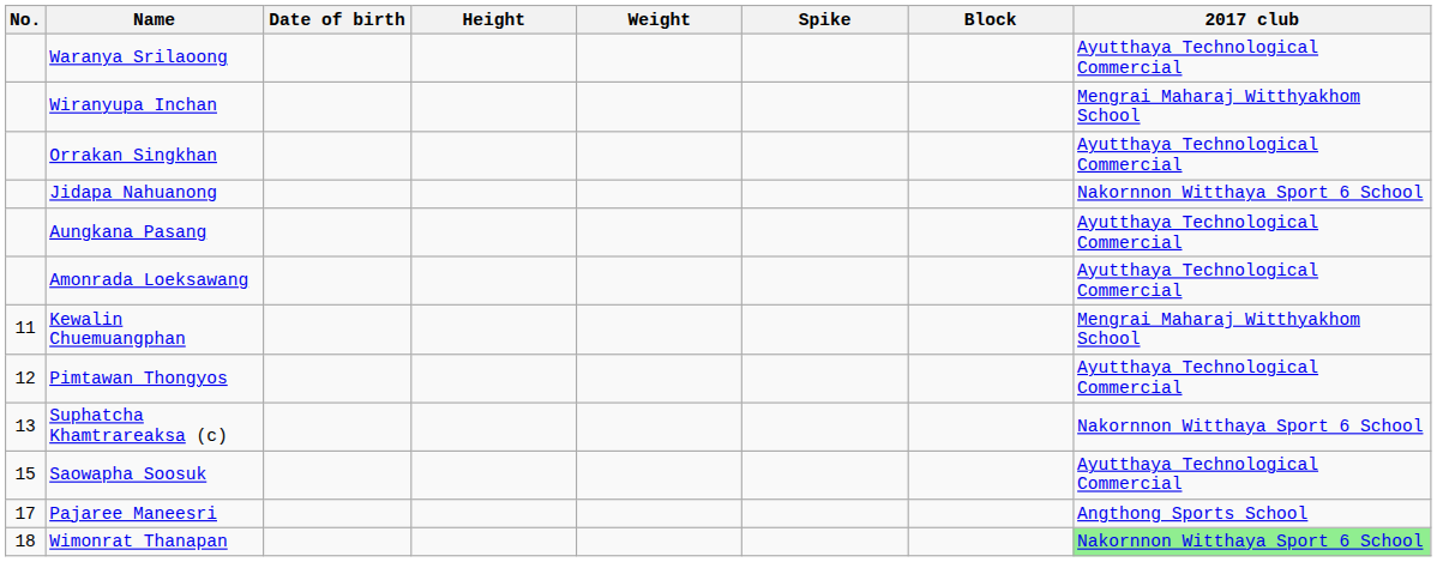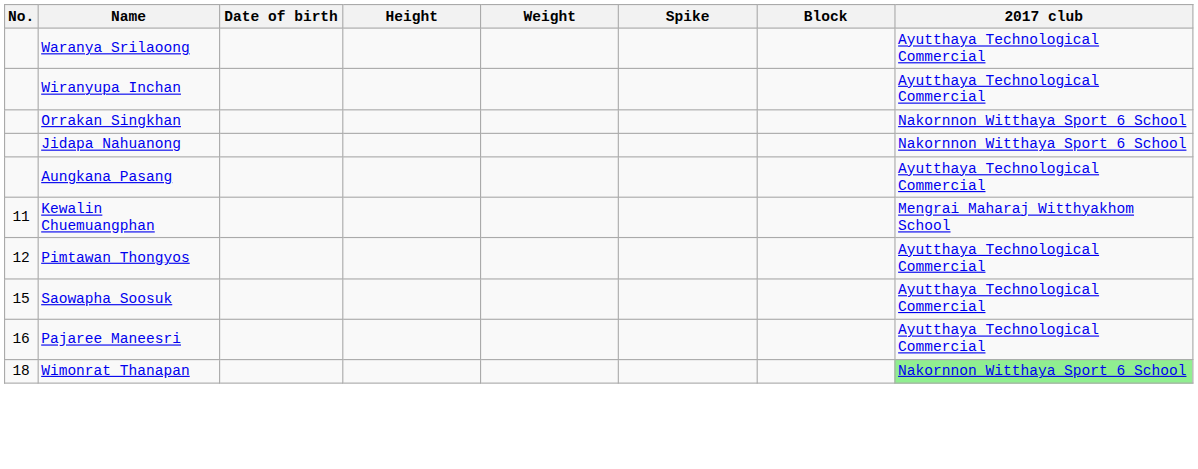 <table class="wikitable sortable" style="font-size:100%; text-align:center;">
 <tr>
 <th>No.</th>
 <th style="width:12em">Name</th>
 <th style="width:8em">Date of birth</th>
 <th style="width:9em">Height</th>
 <th style="width:9em">Weight</th>
 <th style="width:9em">Spike</th>
 <th style="width:9em">Block</th>
 <th style="width:20em">2017 club</th>
 </tr>
 <tr>
 <td></td>
 <td align=left><a href='#'>Waranya Srilaoong</a></td>
 <td align=right></td>
 <td></td>
 <td></td>
 <td></td>
 <td></td>
 <td align=left> <a href='#'>Ayutthaya Technological Commercial</a></td>
 </tr>
 <tr>
 <td></td>
 <td align=left><a href='#'>Wiranyupa Inchan</a></td>
 <td align=right></td>
 <td></td>
 <td></td>
 <td></td>
 <td></td>
-<td align=left> <a href='#'>Mengrai Maharaj Witthyakhom School</a></td>
+<td align=left> <a href='#'>Ayutthaya Technological Commercial</a></td>
 </tr>
 <tr>
 <td></td>
 <td align=left><a href='#'>Orrakan Singkhan</a></td>
 <td align=right></td>
 <td></td>
 <td></td>
 <td></td>
 <td></td>
-<td align=left> <a href='#'>Ayutthaya Technological Commercial</a></td>
+<td align=left> <a href='#'>Nakornnon Witthaya Sport 6 School</a></td>
 </tr>
 <tr>
 <td></td>
 <td align=left><a href='#'>Jidapa Nahuanong</a></td>
 <td align=right></td>
 <td></td>
 <td></td>
 <td></td>
 <td></td>
 <td align=left> <a href='#'>Nakornnon Witthaya Sport 6 School</a></td>
 </tr>
 <tr>
 <td></td>
 <td align=left><a href='#'>Aungkana Pasang</a></td>
-<td align=right></td>
-<td></td>
-<td></td>
-<td></td>
-<td></td>
-<td align=left> <a href='#'>Ayutthaya Technological Commercial</a></td>
-</tr>
-<tr>
-<td></td>
-<td align=left><a href='#'>Amonrada Loeksawang</a></td>
 <td align=right></td>
 <td></td>
 <td></td>
 <td></td>
 <td></td>
 <td align=left> <a href='#'>Ayutthaya Technological Commercial</a></td>
 </tr>
 <tr>
 <td>11</td>
 <td align=left><a href='#'>Kewalin Chuemuangphan</a></td>
 <td align=right></td>
 <td></td>
 <td></td>
 <td></td>
 <td></td>
 <td align=left> <a href='#'>Mengrai Maharaj Witthyakhom School</a></td>
 </tr>
 <tr>
 <td>12</td>
 <td align=left><a href='#'>Pimtawan Thongyos</a></td>
 <td align=right></td>
 <td></td>
 <td></td>
 <td></td>
 <td></td>
 <td align=left> <a href='#'>Ayutthaya Technological Commercial</a></td>
 </tr>
 <tr>
-<td>13</td>
-<td align=left><a href='#'>Suphatcha Khamtrareaksa</a> (c)</td>
-<td align=right></td>
-<td></td>
-<td></td>
-<td></td>
-<td></td>
-<td align=left> <a href='#'>Nakornnon Witthaya Sport 6 School</a></td>
-</tr>
-<tr>
 <td>15</td>
 <td align=left><a href='#'>Saowapha Soosuk</a></td>
 <td align=right></td>
 <td></td>
 <td></td>
 <td></td>
 <td></td>
 <td align=left> <a href='#'>Ayutthaya Technological Commercial</a></td>
 </tr>
 <tr>
-<td>17</td>
+<td>16</td>
 <td align=left><a href='#'>Pajaree Maneesri</a></td>
 <td align=right></td>
 <td></td>
 <td></td>
 <td></td>
 <td></td>
-<td align=left> <a href='#'>Angthong Sports School</a></td>
+<td align=left> <a href='#'>Ayutthaya Technological Commercial</a></td>
 </tr>
 <tr>
 <td>18</td>
 <td align=left><a href='#'>Wimonrat Thanapan</a></td>
 <td align=right></td>
 <td></td>
 <td></td>
 <td></td>
 <td></td>
 <td align=left style="background: lightgreen;"> <a href='#'>Nakornnon Witthaya Sport 6 School</a></td>
 </tr>
 </table>
